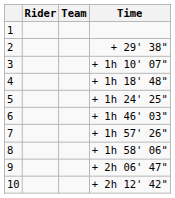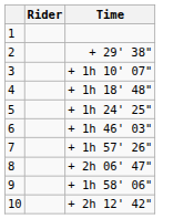 <table class="wikitable">
 <tr>
 <th></th>
 <th>Rider</th>
-<th>Team</th>
 <th>Time</th>
 </tr>
 <tr>
 <td>1</td>
 <td> </td>
-<td></td>
 <td align="right"></td>
 </tr>
 <tr>
 <td>2</td>
-<td></td>
 <td></td>
 <td align="right">+ 29' 38"</td>
 </tr>
 <tr>
 <td>3</td>
 <td></td>
-<td></td>
 <td align="right">+ 1h 10' 07"</td>
 </tr>
 <tr>
 <td>4</td>
-<td></td>
 <td></td>
 <td align="right">+ 1h 18' 48"</td>
 </tr>
 <tr>
 <td>5</td>
 <td></td>
-<td></td>
 <td align="right">+ 1h 24' 25"</td>
 </tr>
 <tr>
 <td>6</td>
-<td></td>
 <td></td>
 <td align="right">+ 1h 46' 03"</td>
 </tr>
 <tr>
 <td>7</td>
 <td></td>
-<td></td>
 <td align="right">+ 1h 57' 26"</td>
 </tr>
 <tr>
 <td>8</td>
 <td></td>
+<td align="right">+ 2h 06' 47"</td>
+</tr>
+<tr>
+<td>9</td>
 <td></td>
 <td align="right">+ 1h 58' 06"</td>
 </tr>
 <tr>
-<td>9</td>
-<td></td>
-<td></td>
-<td align="right">+ 2h 06' 47"</td>
-</tr>
-<tr>
 <td>10</td>
-<td></td>
 <td></td>
 <td align="right">+ 2h 12' 42"</td>
 </tr>
 </table>
